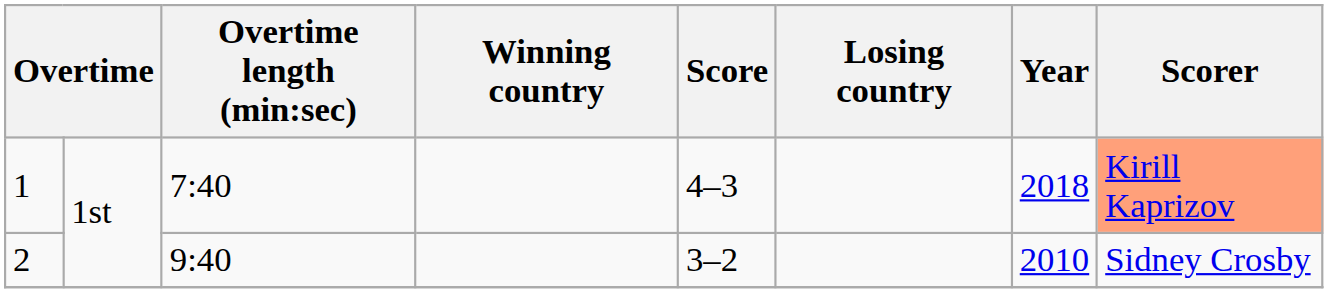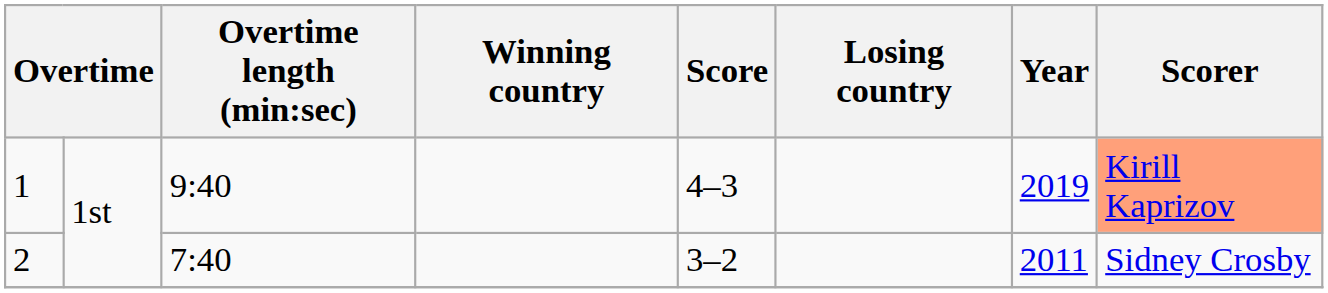 <table class="wikitable">
 <tr>
 <th colspan=2>Overtime</th>
 <th>Overtime length<br>(min:sec)</th>
 <th>Winning country</th>
 <th>Score</th>
 <th>Losing country</th>
 <th>Year</th>
 <th>Scorer</th>
 </tr>
 <tr>
 <td>1</td>
 <td rowspan=2>1st</td>
-<td>7:40</td>
+<td>9:40</td>
 <td></td>
 <td>4–3</td>
 <td></td>
-<td><a href='#'>2018</a></td>
+<td><a href='#'>2019</a></td>
 <td style="background: lightsalmon;"><a href='#'>Kirill Kaprizov</a></td>
 </tr>
 <tr>
 <td>2</td>
-<td>9:40</td>
+<td>7:40</td>
 <td></td>
 <td>3–2</td>
 <td></td>
-<td><a href='#'>2010</a></td>
+<td><a href='#'>2011</a></td>
 <td><a href='#'>Sidney Crosby</a></td>
 </tr>
 <tr>
 </tr>
 </table>
